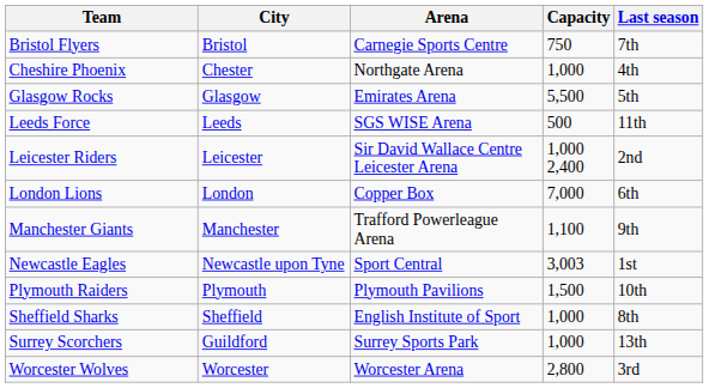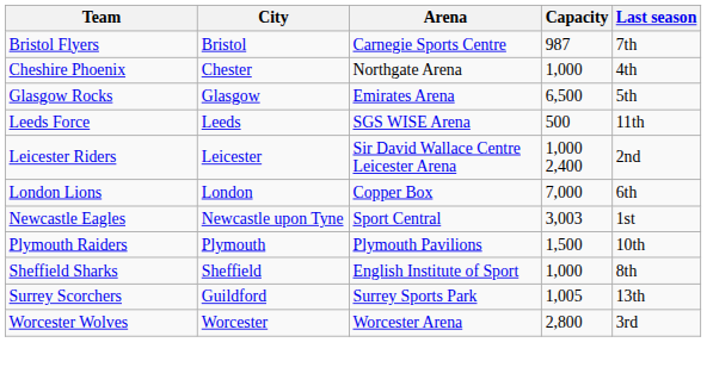 <table class="wikitable sortable">
 <tr>
 <th scope="col" style="width: 180px;">Team</th>
 <th scope="col" style="width: 140px;">City</th>
 <th scope="col" style="width: 180px;">Arena</th>
 <th>Capacity</th>
 <th><a href='#'>Last season</a></th>
 </tr>
 <tr>
 <td><a href='#'>Bristol Flyers</a></td>
 <td><a href='#'>Bristol</a></td>
 <td><a href='#'>Carnegie Sports Centre</a></td>
-<td>750</td>
+<td>987</td>
 <td>7th</td>
 </tr>
 <tr>
 <td><a href='#'>Cheshire Phoenix</a></td>
 <td><a href='#'>Chester</a></td>
 <td>Northgate Arena</td>
 <td>1,000</td>
 <td>4th</td>
 </tr>
 <tr>
 <td><a href='#'>Glasgow Rocks</a></td>
 <td><a href='#'>Glasgow</a></td>
 <td><a href='#'>Emirates Arena</a></td>
-<td>5,500</td>
+<td>6,500</td>
 <td>5th</td>
 </tr>
 <tr>
 <td><a href='#'>Leeds Force</a></td>
 <td><a href='#'>Leeds</a></td>
 <td><a href='#'>SGS WISE Arena</a></td>
 <td>500</td>
 <td>11th</td>
 </tr>
 <tr>
 <td><a href='#'>Leicester Riders</a></td>
 <td><a href='#'>Leicester</a></td>
 <td><a href='#'>Sir David Wallace Centre</a> <br> <a href='#'>Leicester Arena</a></td>
 <td>1,000 <br> 2,400</td>
 <td>2nd</td>
 </tr>
 <tr>
 <td><a href='#'>London Lions</a></td>
 <td><a href='#'>London</a></td>
 <td><a href='#'>Copper Box</a></td>
 <td>7,000</td>
 <td>6th</td>
-</tr>
-<tr>
-<td><a href='#'>Manchester Giants</a></td>
-<td><a href='#'>Manchester</a></td>
-<td>Trafford Powerleague Arena</td>
-<td>1,100</td>
-<td>9th</td>
 </tr>
 <tr>
 <td><a href='#'>Newcastle Eagles</a></td>
 <td><a href='#'>Newcastle upon Tyne</a></td>
 <td><a href='#'>Sport Central</a></td>
 <td>3,003</td>
 <td>1st</td>
 </tr>
 <tr>
 <td><a href='#'>Plymouth Raiders</a></td>
 <td><a href='#'>Plymouth</a></td>
 <td><a href='#'>Plymouth Pavilions</a></td>
 <td>1,500</td>
 <td>10th</td>
 </tr>
 <tr>
 <td><a href='#'>Sheffield Sharks</a></td>
 <td><a href='#'>Sheffield</a></td>
 <td><a href='#'>English Institute of Sport</a></td>
 <td>1,000</td>
 <td>8th</td>
 </tr>
 <tr>
 <td><a href='#'>Surrey Scorchers</a></td>
 <td><a href='#'>Guildford</a></td>
 <td><a href='#'>Surrey Sports Park</a></td>
-<td>1,000</td>
+<td>1,005</td>
 <td>13th</td>
 </tr>
 <tr>
 <td><a href='#'>Worcester Wolves</a></td>
 <td><a href='#'>Worcester</a></td>
 <td><a href='#'>Worcester Arena</a></td>
 <td>2,800</td>
 <td>3rd</td>
 </tr>
 </table>
